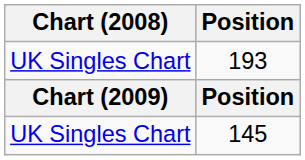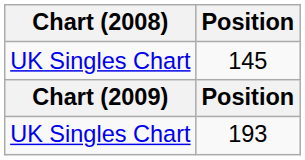 <table class="wikitable sortable">
 <tr>
 <th>Chart (2008)</th>
 <th>Position</th>
 </tr>
 <tr>
 <td><a href='#'>UK Singles Chart</a></td>
-<td style="text-align:center;">193</td>
+<td style="text-align:center;">145</td>
 </tr>
 <tr>
 <th>Chart (2009)</th>
 <th>Position</th>
 </tr>
 <tr>
 <td><a href='#'>UK Singles Chart</a></td>
-<td style="text-align:center;">145</td>
+<td style="text-align:center;">193</td>
 </tr>
 </table>
